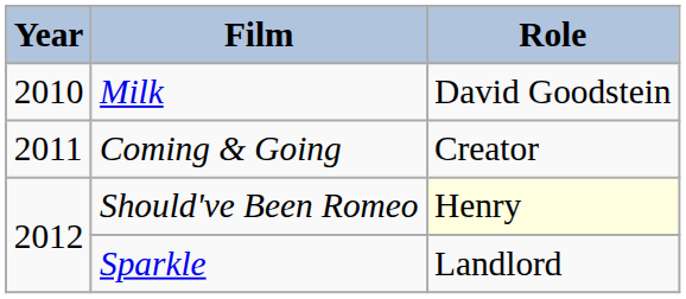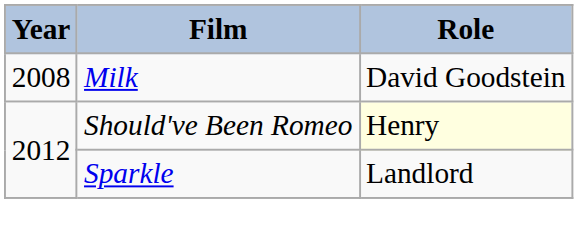 <table class="wikitable" style="font-size:95%;">
 <tr>
 <th style="background:#B0C4DE;">Year</th>
 <th style="background:#B0C4DE;">Film</th>
 <th style="background:#B0C4DE;">Role</th>
 </tr>
 <tr>
-<td>2010</td>
+<td>2008</td>
 <td><em><a href='#'>Milk</a></em></td>
 <td>David Goodstein</td>
-</tr>
-<tr>
-<td>2011</td>
-<td><em>Coming & Going</em></td>
-<td>Creator</td>
 </tr>
 <tr>
 <td rowspan=2>2012</td>
 <td><em>Should've Been Romeo</em></td>
 <td style="background: lightyellow;">Henry</td>
 </tr>
 <tr>
 <td><em><a href='#'>Sparkle</a></em></td>
 <td>Landlord</td>
 </tr>
 </table>
